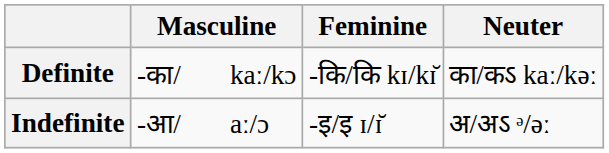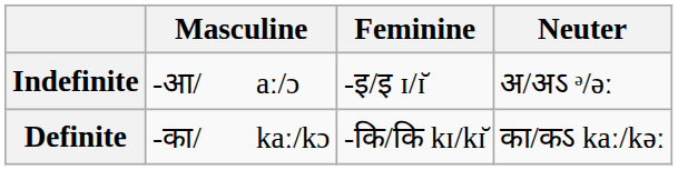 <table class="wikitable">
 <tr>
 <th></th>
 <th>Masculine</th>
 <th>Feminine</th>
 <th>Neuter</th>
 </tr>
 <tr>
+<th>Indefinite</th>
+<td>-आ/अ꣱ aː/ɔ</td>
+<td>-इ/इ ɪ/ɪ̆</td>
+<td>अ/अऽ ᵊ/əː</td>
+</tr>
+<tr>
 <th>Definite</th>
 <td>-का/क꣱ kaː/kɔ</td>
 <td>-कि/कि kɪ/kɪ̆</td>
 <td>का/कऽ kaː/kəː</td>
 </tr>
-<tr>
-<th>Indefinite</th>
-<td>-आ/अ꣱ aː/ɔ</td>
-<td>-इ/इ ɪ/ɪ̆</td>
-<td>अ/अऽ ᵊ/əː</td>
-</tr>
 </table>
